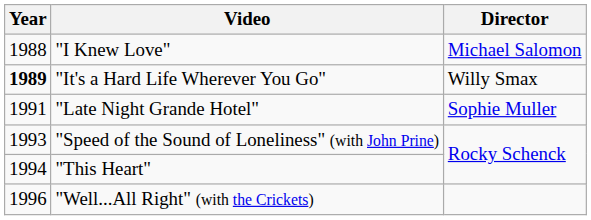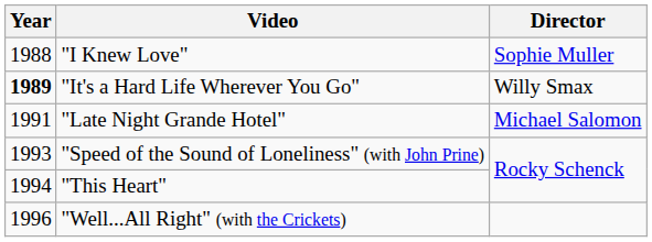 <table class="wikitable">
 <tr>
 <th>Year</th>
 <th>Video</th>
 <th>Director</th>
 </tr>
 <tr>
 <td>1988</td>
 <td>"I Knew Love"</td>
-<td><a href='#'>Michael Salomon</a></td>
+<td><a href='#'>Sophie Muller</a></td>
 </tr>
 <tr>
 <td><strong>1989</strong></td>
 <td>"It's a Hard Life Wherever You Go"</td>
 <td>Willy Smax</td>
 </tr>
 <tr>
 <td>1991</td>
 <td>"Late Night Grande Hotel"</td>
-<td><a href='#'>Sophie Muller</a></td>
+<td><a href='#'>Michael Salomon</a></td>
 </tr>
 <tr>
 <td>1993</td>
 <td>"Speed of the Sound of Loneliness" <small>(with <a href='#'>John Prine</a>)</small></td>
 <td rowspan="2"><a href='#'>Rocky Schenck</a></td>
 </tr>
 <tr>
 <td>1994</td>
 <td>"This Heart"</td>
 </tr>
 <tr>
 <td>1996</td>
 <td>"Well...All Right" <small>(with <a href='#'>the Crickets</a>)</small></td>
 <td></td>
 </tr>
 </table>
